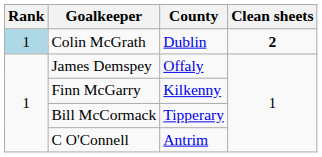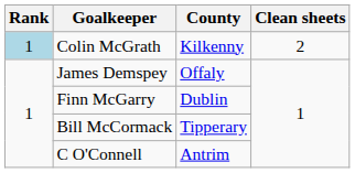 <table class="wikitable">
 <tr>
 <th>Rank</th>
 <th>Goalkeeper</th>
 <th>County</th>
 <th>Clean sheets</th>
 </tr>
 <tr>
 <td rowspan=1 align=center style="background: lightblue;">1</td>
 <td>Colin McGrath</td>
-<td> <a href='#'>Dublin</a></td>
-<td rowspan=1 align=center><strong>2</strong></td>
+<td> <a href='#'>Kilkenny</a></td>
+<td rowspan=1 align=center>2</td>
 </tr>
 <tr>
 <td rowspan=4 align=center>1</td>
 <td>James Demspey</td>
 <td> <a href='#'>Offaly</a></td>
 <td rowspan=4 align=center>1</td>
 </tr>
 <tr>
 <td>Finn McGarry</td>
-<td> <a href='#'>Kilkenny</a></td>
+<td> <a href='#'>Dublin</a></td>
 </tr>
 <tr>
 <td>Bill McCormack</td>
 <td> <a href='#'>Tipperary</a></td>
 </tr>
 <tr>
 <td>C O'Connell</td>
 <td> <a href='#'>Antrim</a></td>
 </tr>
 </table>
